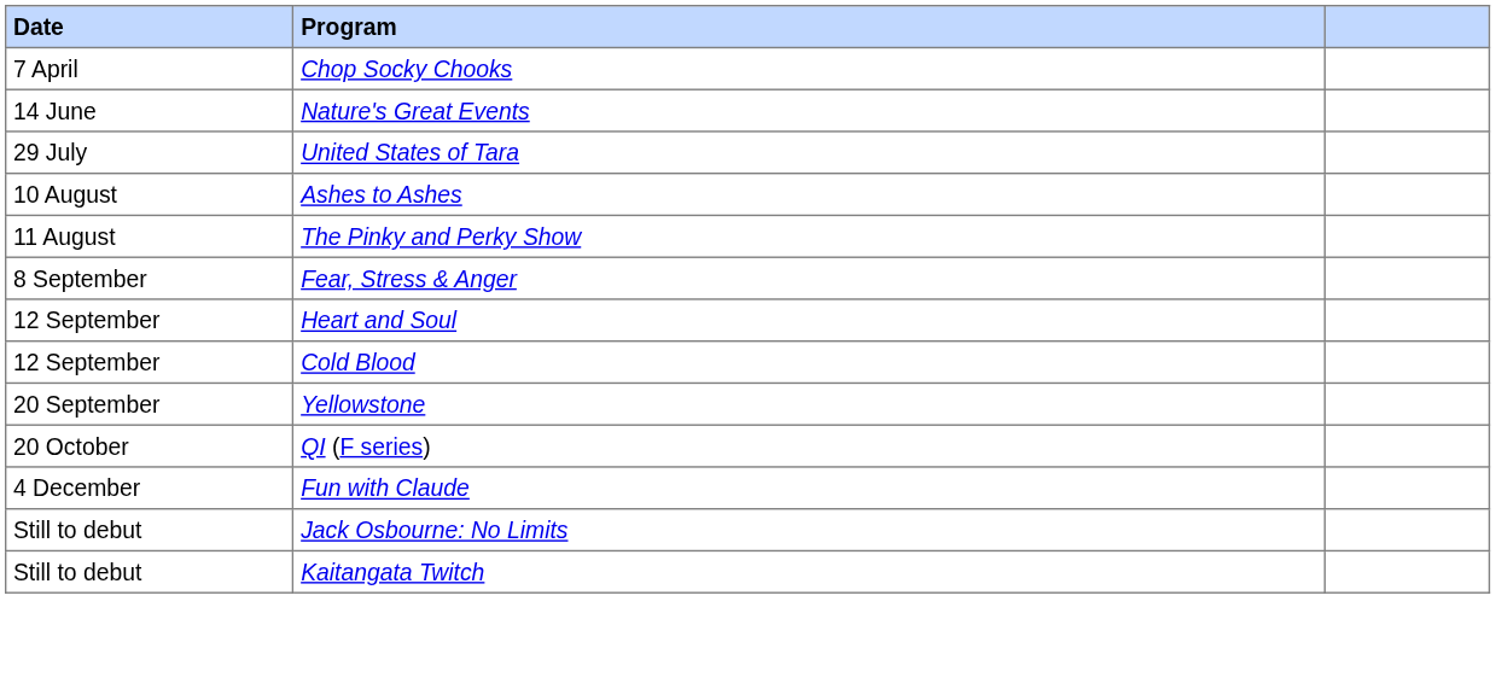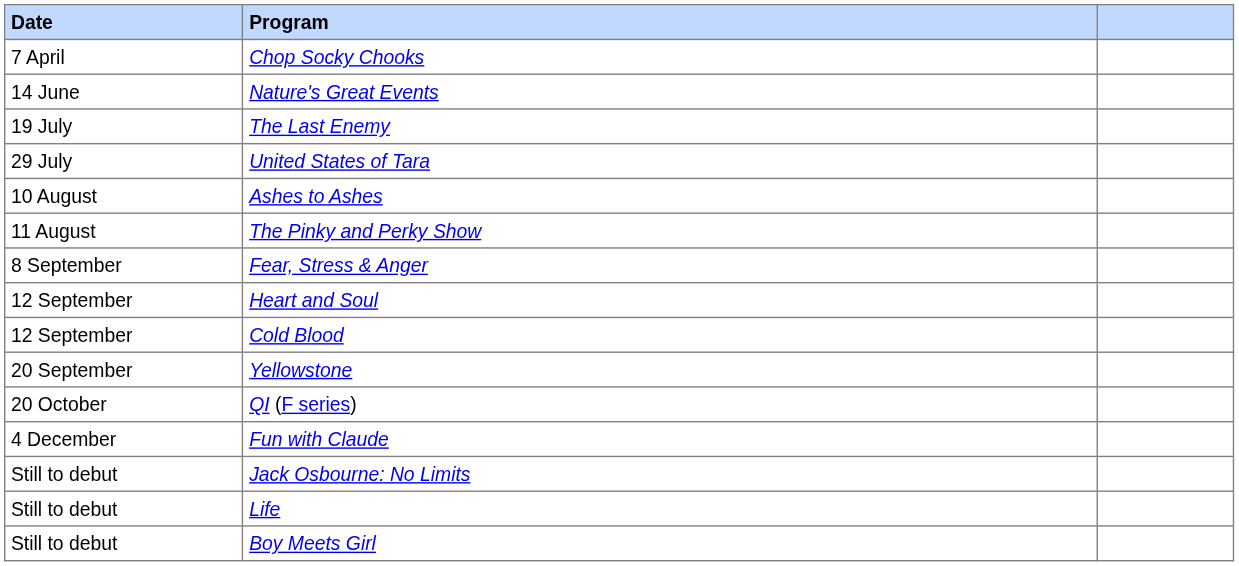 <table border="1" cellpadding="4" cellspacing="0"  style="text-align:left; font-size:87%; border-collapse:collapse; width:70%;">
 <tr style="background:#C1D8FF;">
 <th width=6%>Date</th>
 <th style="width:25%;">Program</th>
 <th width=4%></th>
 </tr>
 <tr>
 <td>7 April</td>
 <td><em><a href='#'>Chop Socky Chooks</a></em></td>
 <td></td>
 </tr>
 <tr>
 <td>14 June</td>
 <td><em><a href='#'>Nature's Great Events</a></em></td>
+<td></td>
+</tr>
+<tr>
+<td>19 July</td>
+<td><em><a href='#'>The Last Enemy</a></em></td>
 <td></td>
 </tr>
 <tr>
 <td>29 July</td>
 <td><em><a href='#'>United States of Tara</a></em></td>
 <td></td>
 </tr>
 <tr>
 <td>10 August</td>
 <td><em><a href='#'>Ashes to Ashes</a></em></td>
 <td></td>
 </tr>
 <tr>
 <td>11 August</td>
 <td><em><a href='#'>The Pinky and Perky Show</a></em></td>
 <td></td>
 </tr>
 <tr>
 <td>8 September</td>
 <td><em><a href='#'>Fear, Stress & Anger</a></em></td>
 <td></td>
 </tr>
 <tr>
 <td>12 September</td>
 <td><em><a href='#'>Heart and Soul</a></em></td>
 <td></td>
 </tr>
 <tr>
 <td>12 September</td>
 <td><em><a href='#'>Cold Blood</a></em></td>
 <td></td>
 </tr>
 <tr>
 <td>20 September</td>
 <td><em><a href='#'>Yellowstone</a></em></td>
 <td></td>
 </tr>
 <tr>
 <td>20 October</td>
 <td><em><a href='#'>QI</a></em> (<a href='#'>F series</a>)</td>
 <td></td>
 </tr>
 <tr>
 <td>4 December</td>
 <td><em><a href='#'>Fun with Claude</a></em></td>
 <td></td>
 </tr>
 <tr>
 <td>Still to debut</td>
 <td><em><a href='#'>Jack Osbourne: No Limits</a></em></td>
 <td></td>
 </tr>
 <tr>
 <td>Still to debut</td>
-<td><em><a href='#'>Kaitangata Twitch</a></em></td>
+<td><em><a href='#'>Life</a></em></td>
+<td></td>
+</tr>
+<tr>
+<td>Still to debut</td>
+<td><em><a href='#'>Boy Meets Girl</a></em></td>
 <td></td>
 </tr>
 </table>
